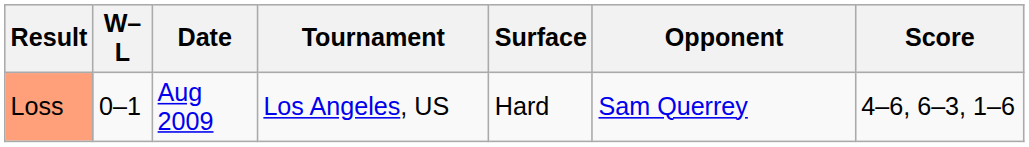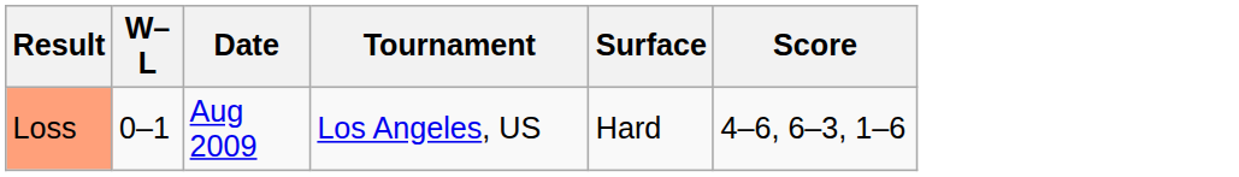 <table class="sortable wikitable">
 <tr>
 <th style="width:40px">Result</th>
 <th style="width:30px" class="unsortable">W–L</th>
 <th style="width:60px">Date</th>
 <th style="width:140px">Tournament</th>
 <th style="width:55px">Surface</th>
-<th style="width:160px">Opponent</th>
 <th style="width:100px" class="unsortable">Score</th>
 </tr>
 <tr>
 <td style="background:#ffa07a;">Loss</td>
 <td>0–1</td>
 <td><a href='#'>Aug 2009</a></td>
 <td><a href='#'>Los Angeles</a>, US</td>
 <td>Hard</td>
-<td> <a href='#'>Sam Querrey</a></td>
 <td>4–6, 6–3, 1–6</td>
 </tr>
 </table>
